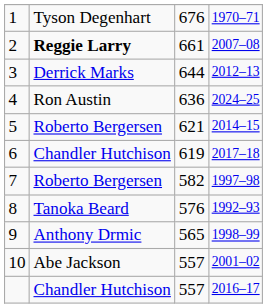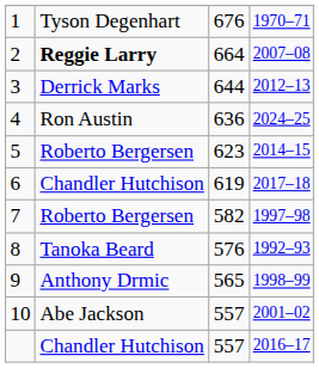 <table class="wikitable">
 <tr>
 </tr>
 <tr>
 <td>1</td>
 <td>Tyson Degenhart</td>
 <td>676</td>
 <td style="font-size:80%;"><a href='#'>1970–71</a></td>
 </tr>
 <tr>
 <td>2</td>
 <td><strong>Reggie Larry</strong></td>
-<td>661</td>
+<td>664</td>
 <td style="font-size:80%;"><a href='#'>2007–08</a></td>
 </tr>
 <tr>
 <td>3</td>
 <td><a href='#'>Derrick Marks</a></td>
 <td>644</td>
 <td style="font-size:80%;"><a href='#'>2012–13</a></td>
 </tr>
 <tr>
 <td>4</td>
 <td>Ron Austin</td>
 <td>636</td>
 <td style="font-size:80%;"><a href='#'>2024–25</a></td>
 </tr>
 <tr>
 <td>5</td>
 <td><a href='#'>Roberto Bergersen</a></td>
-<td>621</td>
+<td>623</td>
 <td style="font-size:80%;"><a href='#'>2014–15</a></td>
 </tr>
 <tr>
 <td>6</td>
 <td><a href='#'>Chandler Hutchison</a></td>
 <td>619</td>
 <td style="font-size:80%;"><a href='#'>2017–18</a></td>
 </tr>
 <tr>
 <td>7</td>
 <td><a href='#'>Roberto Bergersen</a></td>
 <td>582</td>
 <td style="font-size:80%;"><a href='#'>1997–98</a></td>
 </tr>
 <tr>
 <td>8</td>
 <td><a href='#'>Tanoka Beard</a></td>
 <td>576</td>
 <td style="font-size:80%;"><a href='#'>1992–93</a></td>
 </tr>
 <tr>
 <td>9</td>
 <td><a href='#'>Anthony Drmic</a></td>
 <td>565</td>
 <td style="font-size:80%;"><a href='#'>1998–99</a></td>
 </tr>
 <tr>
 <td>10</td>
 <td>Abe Jackson</td>
 <td>557</td>
 <td style="font-size:80%;"><a href='#'>2001–02</a></td>
 </tr>
 <tr>
 <td></td>
 <td><a href='#'>Chandler Hutchison</a></td>
 <td>557</td>
 <td style="font-size:80%;"><a href='#'>2016–17</a></td>
 </tr>
 </table>
